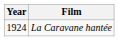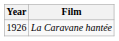 <table class="wikitable">
 <tr>
 <th>Year</th>
 <th>Film</th>
 </tr>
 <tr>
-<td>1924</td>
+<td>1926</td>
 <td><em>La Caravane hantée</em></td>
 </tr>
 </table>
